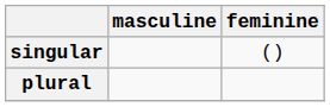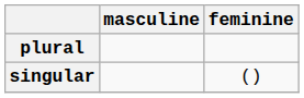 <table class="wikitable" style="text-align:center;">
 <tr>
 <th></th>
 <th>masculine</th>
 <th>feminine</th>
 </tr>
 <tr>
+<th>plural</th>
+<td></td>
+<td></td>
+</tr>
+<tr>
 <th>singular</th>
 <td></td>
 <td> ()</td>
 </tr>
 <tr>
-<th>plural</th>
-<td></td>
-<td></td>
-</tr>
-<tr>
 </tr>
 </table>
